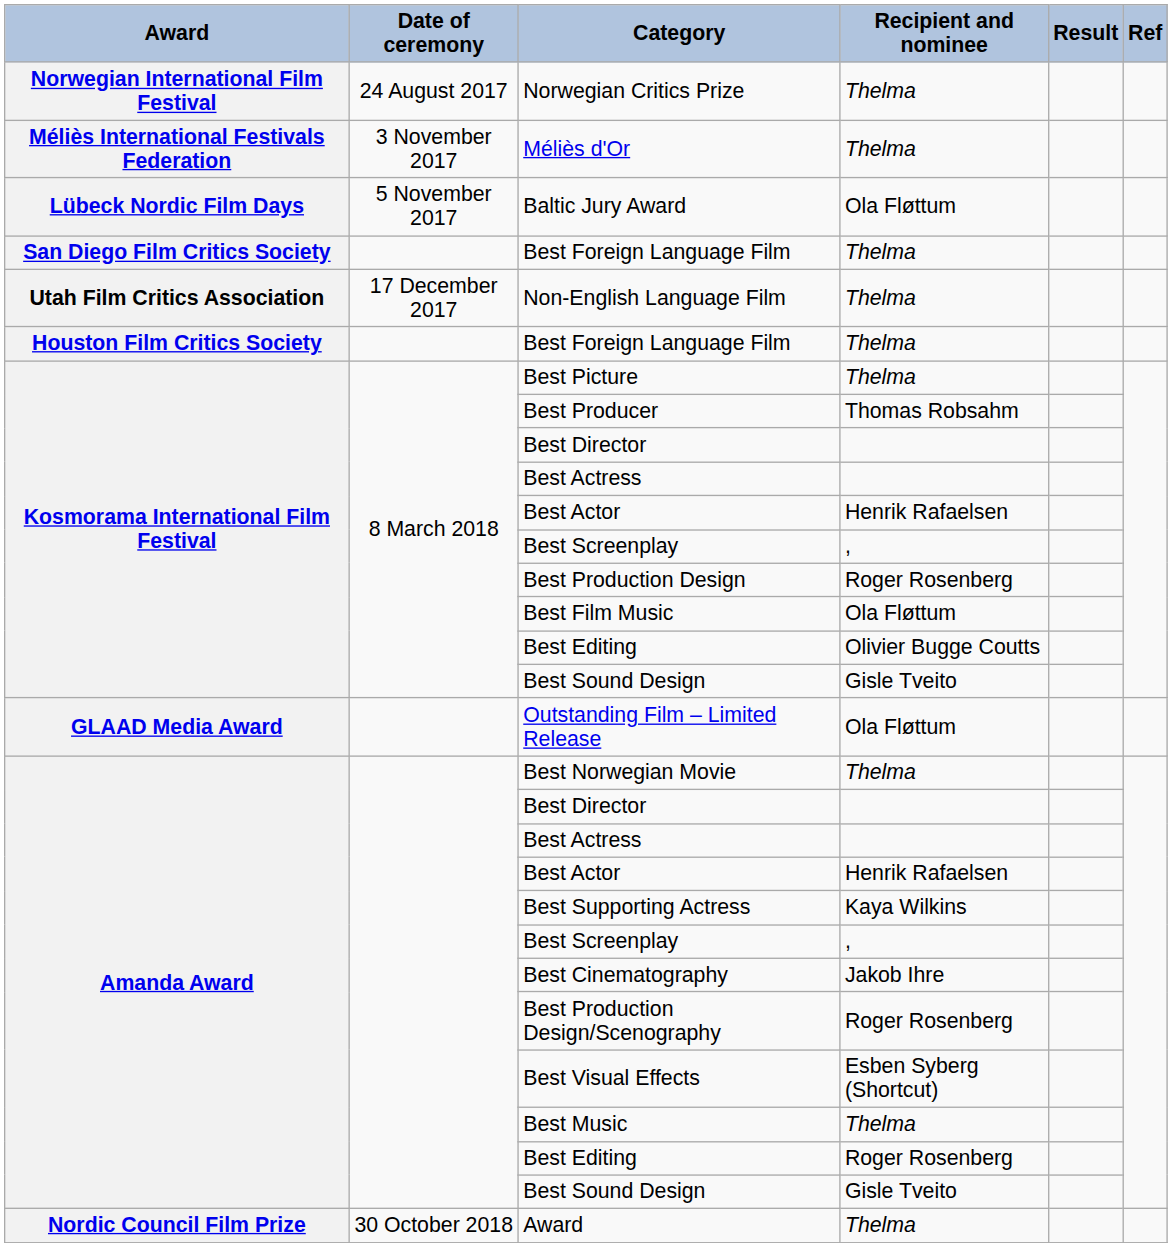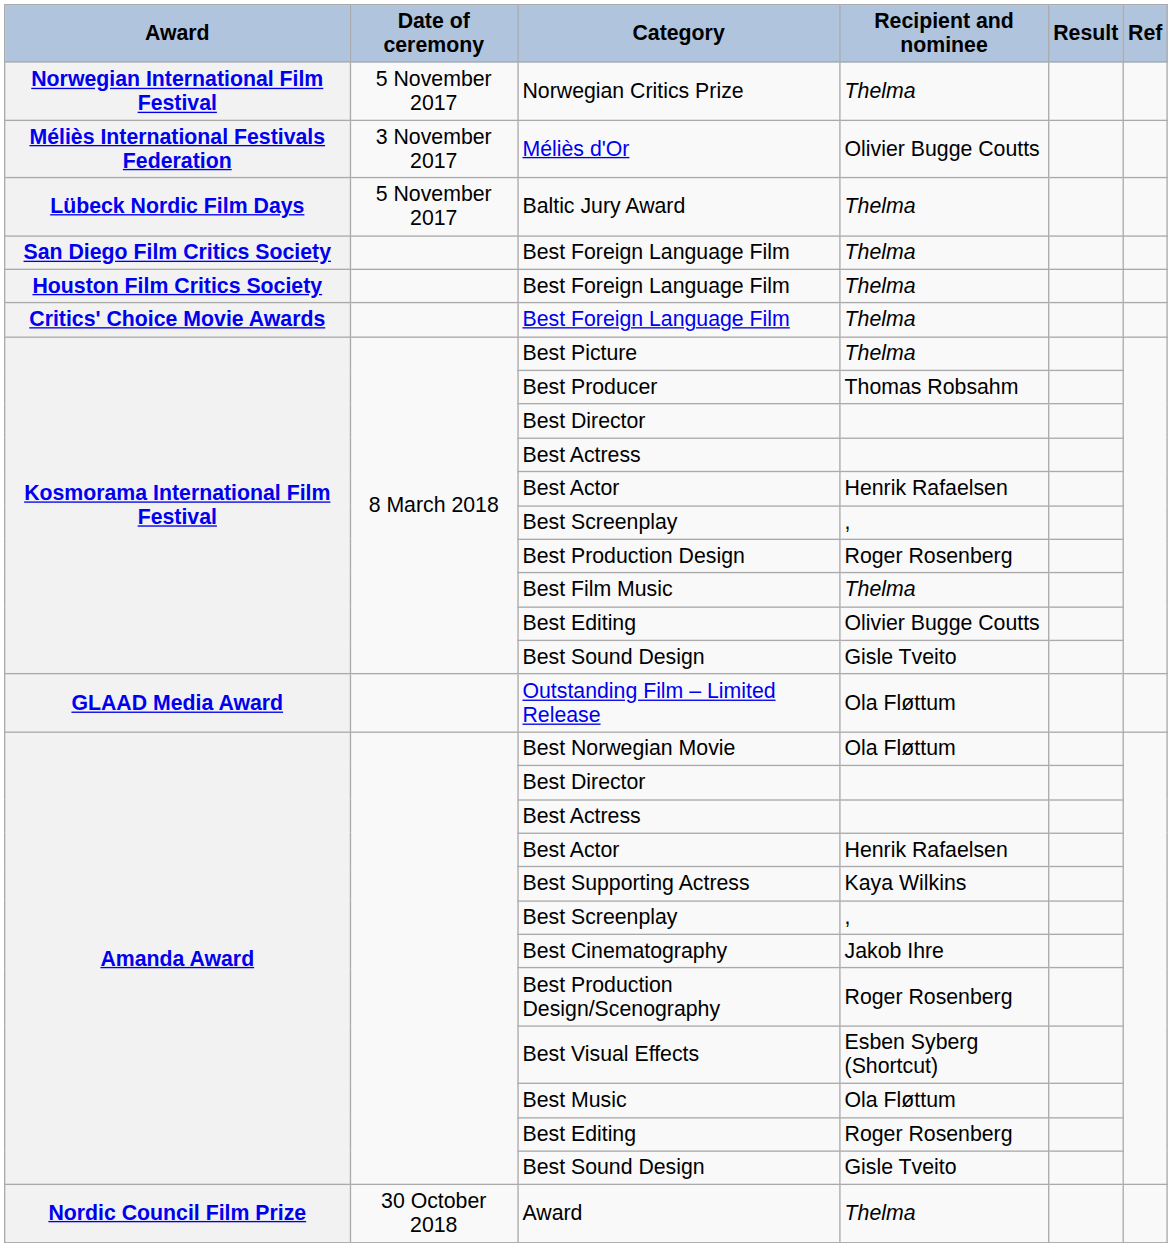 <table class="wikitable plainrowheaders sortable" style="width:99%;">
 <tr style="text-align:center;">
 <th scope="col" style="background:#b0c4de;">Award</th>
 <th scope="col" style="background:#b0c4de;">Date of ceremony</th>
 <th scope="col" style="background:#b0c4de;">Category</th>
 <th scope="col" style="background:#b0c4de;">Recipient and nominee</th>
 <th scope="col" style="background:#b0c4de;">Result</th>
 <th scope="col" style="background:#b0c4de;">Ref</th>
 </tr>
 <tr>
 <th scope="row" rowspan=1><a href='#'>Norwegian International Film Festival</a></th>
-<td rowspan=1 style="text-align:center;">24 August 2017</td>
+<td rowspan=1 style="text-align:center;">5 November 2017</td>
 <td>Norwegian Critics Prize</td>
 <td><em>Thelma</em></td>
 <td></td>
 <td rowspan=1 style="text-align:center;"></td>
 </tr>
 <tr>
 <th scope="row" rowspan=1><a href='#'>Méliès International Festivals Federation</a></th>
 <td rowspan=1 style="text-align:center;">3 November 2017</td>
 <td><a href='#'>Méliès d'Or</a></td>
-<td><em>Thelma</em></td>
+<td>Olivier Bugge Coutts</td>
 <td></td>
 <td rowspan=1 style="text-align:center;"></td>
 </tr>
 <tr>
 <th scope="row" rowspan=1><a href='#'>Lübeck Nordic Film Days</a></th>
 <td rowspan=1 style="text-align:center;">5 November 2017</td>
 <td>Baltic Jury Award</td>
-<td>Ola Fløttum</td>
+<td><em>Thelma</em></td>
 <td></td>
 <td rowspan=1 style="text-align:center;"></td>
 </tr>
 <tr>
 <th scope="row" rowspan=1><a href='#'>San Diego Film Critics Society</a></th>
 <td rowspan=1></td>
 <td>Best Foreign Language Film</td>
 <td><em>Thelma</em></td>
 <td></td>
 <td rowspan=1 style="text-align:center;"></td>
 </tr>
 <tr>
-<th scope="row" rowspan=1>Utah Film Critics Association</th>
-<td rowspan=1 style="text-align:center;">17 December 2017</td>
-<td>Non-English Language Film</td>
+<th scope="row" rowspan=1><a href='#'>Houston Film Critics Society</a></th>
+<td rowspan=1></td>
+<td>Best Foreign Language Film</td>
 <td><em>Thelma</em></td>
 <td></td>
 <td rowspan=1 style="text-align:center;"></td>
 </tr>
 <tr>
-<th scope="row" rowspan=1><a href='#'>Houston Film Critics Society</a></th>
+<th scope="row" rowspan=1><a href='#'>Critics' Choice Movie Awards</a></th>
 <td rowspan=1></td>
-<td>Best Foreign Language Film</td>
+<td><a href='#'>Best Foreign Language Film</a></td>
 <td><em>Thelma</em></td>
 <td></td>
 <td rowspan=1 style="text-align:center;"></td>
 </tr>
 <tr>
 <th scope="row" rowspan=10><a href='#'>Kosmorama International Film Festival</a></th>
 <td rowspan=10 style="text-align:center;">8 March 2018</td>
 <td>Best Picture</td>
 <td><em>Thelma</em></td>
 <td></td>
 <td rowspan=10 style="text-align:center;"></td>
 </tr>
 <tr>
 <td>Best Producer</td>
 <td>Thomas Robsahm</td>
 <td></td>
 </tr>
 <tr>
 <td>Best Director</td>
 <td></td>
 <td></td>
 </tr>
 <tr>
 <td>Best Actress</td>
 <td></td>
 <td></td>
 </tr>
 <tr>
 <td>Best Actor</td>
 <td>Henrik Rafaelsen</td>
 <td></td>
 </tr>
 <tr>
 <td>Best Screenplay</td>
 <td>, </td>
 <td></td>
 </tr>
 <tr>
 <td>Best Production Design</td>
 <td>Roger Rosenberg</td>
 <td></td>
 </tr>
 <tr>
 <td>Best Film Music</td>
-<td>Ola Fløttum</td>
+<td><em>Thelma</em></td>
 <td></td>
 </tr>
 <tr>
 <td>Best Editing</td>
 <td>Olivier Bugge Coutts</td>
 <td></td>
 </tr>
 <tr>
 <td>Best Sound Design</td>
 <td>Gisle Tveito</td>
 <td></td>
 </tr>
 <tr>
 <th scope="row" rowspan=1><a href='#'>GLAAD Media Award</a></th>
 <td rowspan=1></td>
 <td><a href='#'>Outstanding Film – Limited Release</a></td>
 <td>Ola Fløttum</td>
 <td></td>
 <td rowspan=1 style="text-align:center;"></td>
 </tr>
 <tr>
 <th scope="row" rowspan=12><a href='#'>Amanda Award</a></th>
 <td rowspan=12></td>
 <td>Best Norwegian Movie</td>
-<td><em>Thelma</em></td>
+<td>Ola Fløttum</td>
 <td></td>
 <td rowspan=12 style="text-align:center;"></td>
 </tr>
 <tr>
 <td>Best Director</td>
 <td></td>
 <td></td>
 </tr>
 <tr>
 <td>Best Actress</td>
 <td></td>
 <td></td>
 </tr>
 <tr>
 <td>Best Actor</td>
 <td>Henrik Rafaelsen</td>
 <td></td>
 </tr>
 <tr>
 <td>Best Supporting Actress</td>
 <td>Kaya Wilkins</td>
 <td></td>
 </tr>
 <tr>
 <td>Best Screenplay</td>
 <td>, </td>
 <td></td>
 </tr>
 <tr>
 <td>Best Cinematography</td>
 <td>Jakob Ihre</td>
 <td></td>
 </tr>
 <tr>
 <td>Best Production Design/Scenography</td>
 <td>Roger Rosenberg</td>
 <td></td>
 </tr>
 <tr>
 <td>Best Visual Effects</td>
 <td>Esben Syberg (Shortcut)</td>
 <td></td>
 </tr>
 <tr>
 <td>Best Music</td>
-<td><em>Thelma</em></td>
+<td>Ola Fløttum</td>
 <td></td>
 </tr>
 <tr>
 <td>Best Editing</td>
 <td>Roger Rosenberg</td>
 <td></td>
 </tr>
 <tr>
 <td>Best Sound Design</td>
 <td>Gisle Tveito</td>
 <td></td>
 </tr>
 <tr>
 <th scope="row" rowspan=1><a href='#'>Nordic Council Film Prize</a></th>
 <td rowspan=1 style="text-align:center;">30 October 2018</td>
 <td>Award</td>
 <td><em>Thelma</em></td>
 <td></td>
 <td rowspan=1 style="text-align:center;"></td>
 </tr>
 <tr>
 </tr>
 </table>
